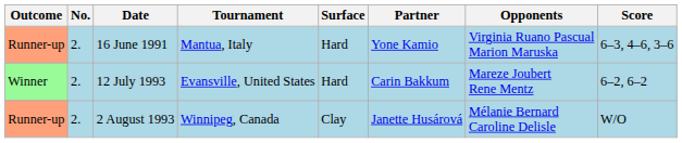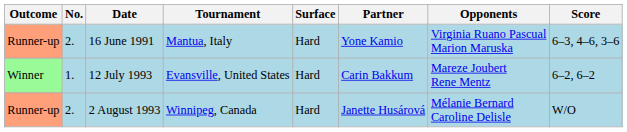 <table class="sortable wikitable" style=font-size:97%>
 <tr>
 <th>Outcome</th>
 <th>No.</th>
 <th>Date</th>
 <th>Tournament</th>
 <th>Surface</th>
 <th>Partner</th>
 <th>Opponents</th>
 <th>Score</th>
 </tr>
 <tr style="background:lightblue;">
 <td style="background:#ffa07a;">Runner-up</td>
 <td>2.</td>
 <td>16 June 1991</td>
 <td><a href='#'>Mantua</a>, Italy</td>
 <td>Hard</td>
 <td> <a href='#'>Yone Kamio</a></td>
 <td> <a href='#'>Virginia Ruano Pascual</a><br> <a href='#'>Marion Maruska</a></td>
 <td>6–3, 4–6, 3–6</td>
 </tr>
 <tr style="background:lightblue;">
 <td bgcolor="98FB98">Winner</td>
-<td>2.</td>
+<td>1.</td>
 <td>12 July 1993</td>
 <td><a href='#'>Evansville</a>, United States</td>
 <td>Hard</td>
 <td> <a href='#'>Carin Bakkum</a></td>
 <td> <a href='#'>Mareze Joubert</a><br>  <a href='#'>Rene Mentz</a></td>
 <td>6–2, 6–2</td>
 </tr>
 <tr bgcolor="lightblue">
 <td style="background:#ffa07a;">Runner-up</td>
 <td>2.</td>
 <td>2 August 1993</td>
 <td><a href='#'>Winnipeg</a>, Canada</td>
-<td>Clay</td>
+<td>Hard</td>
 <td> <a href='#'>Janette Husárová</a></td>
 <td> <a href='#'>Mélanie Bernard</a> <br>  <a href='#'>Caroline Delisle</a></td>
 <td>W/O</td>
 </tr>
 </table>
